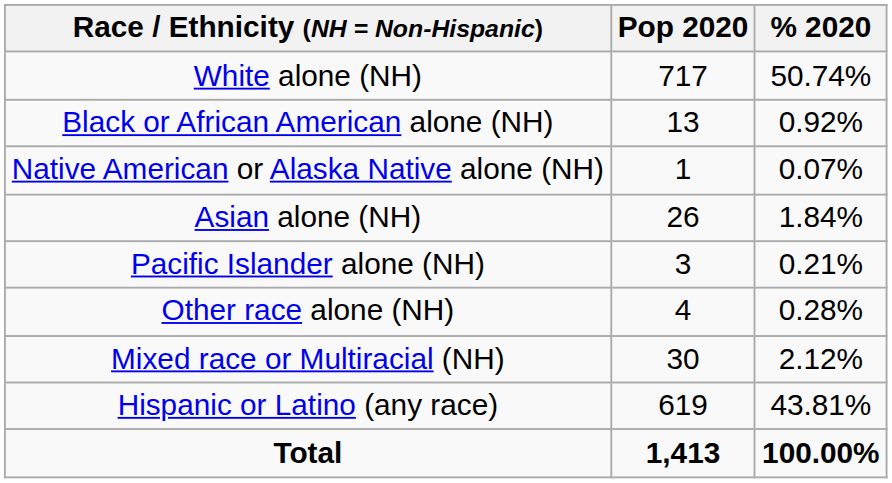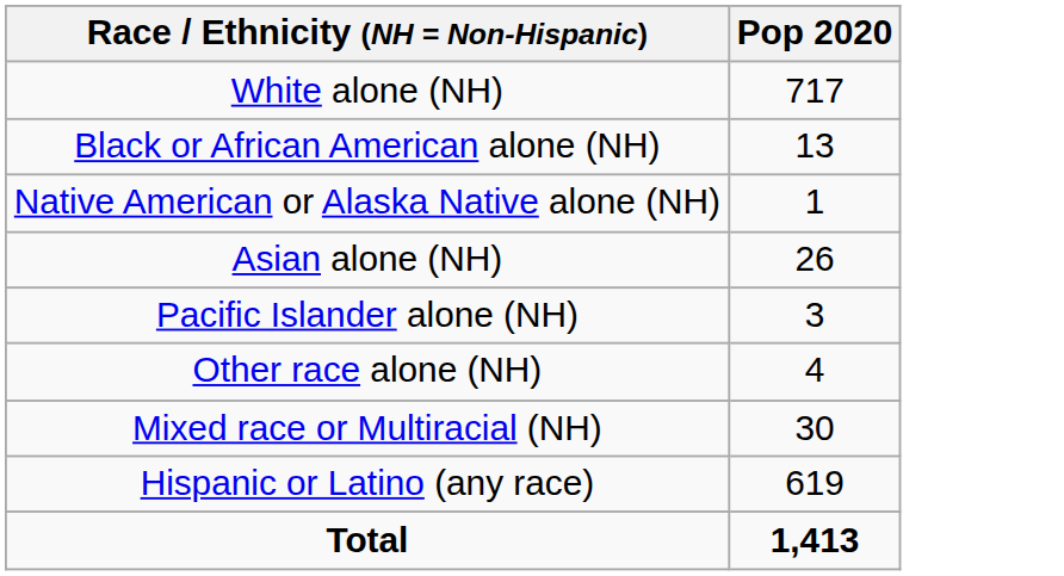 <table class="wikitable" style="text-align:center;">
 <tr>
 <th>Race / Ethnicity <small>(<em>NH = Non-Hispanic</em>)</small></th>
 <th>Pop 2020</th>
-<th>% 2020</th>
 </tr>
 <tr>
 <td><a href='#'>White</a> alone (NH)</td>
 <td>717</td>
-<td>50.74%</td>
 </tr>
 <tr>
 <td><a href='#'>Black or African American</a> alone (NH)</td>
 <td>13</td>
-<td>0.92%</td>
 </tr>
 <tr>
 <td><a href='#'>Native American</a> or <a href='#'>Alaska Native</a> alone (NH)</td>
 <td>1</td>
-<td>0.07%</td>
 </tr>
 <tr>
 <td><a href='#'>Asian</a> alone (NH)</td>
 <td>26</td>
-<td>1.84%</td>
 </tr>
 <tr>
 <td><a href='#'>Pacific Islander</a> alone (NH)</td>
 <td>3</td>
-<td>0.21%</td>
 </tr>
 <tr>
 <td><a href='#'>Other race</a> alone (NH)</td>
 <td>4</td>
-<td>0.28%</td>
 </tr>
 <tr>
 <td><a href='#'>Mixed race or Multiracial</a> (NH)</td>
 <td>30</td>
-<td>2.12%</td>
 </tr>
 <tr>
 <td><a href='#'>Hispanic or Latino</a> (any race)</td>
 <td>619</td>
-<td>43.81%</td>
 </tr>
 <tr>
 <td><strong>Total</strong></td>
 <td><strong>1,413</strong></td>
-<td><strong>100.00%</strong></td>
 </tr>
 </table>
